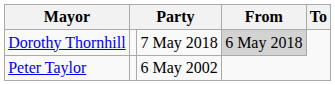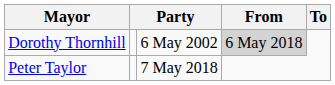 <table class=wikitable>
 <tr>
 <th>Mayor</th>
 <th colspan=2>Party</th>
 <th>From</th>
 <th>To</th>
 </tr>
 <tr>
 <td><a href='#'>Dorothy Thornhill</a></td>
 <td></td>
-<td align=right>7 May 2018</td>
+<td align=right>6 May 2002</td>
 <td align=right style="background: lightgrey;">6 May 2018</td>
 </tr>
 <tr>
 <td><a href='#'>Peter Taylor</a></td>
 <td></td>
-<td align=right>6 May 2002</td>
+<td align=right>7 May 2018</td>
 </tr>
 </table>
